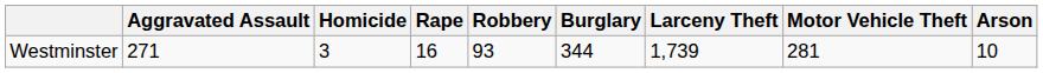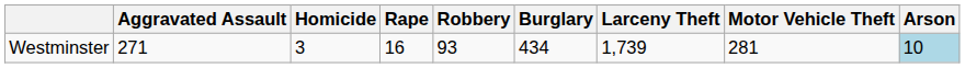 <table class="wikitable">
 <tr>
 <th></th>
 <th>Aggravated Assault</th>
 <th>Homicide</th>
 <th>Rape</th>
 <th>Robbery</th>
 <th>Burglary</th>
 <th>Larceny Theft</th>
 <th>Motor Vehicle Theft</th>
 <th>Arson</th>
 </tr>
 <tr>
 <td>Westminster</td>
 <td>271</td>
 <td>3</td>
 <td>16</td>
 <td>93</td>
-<td>344</td>
+<td>434</td>
 <td>1,739</td>
 <td>281</td>
-<td>10</td>
+<td style="background: lightblue;">10</td>
 </tr>
 </table>
